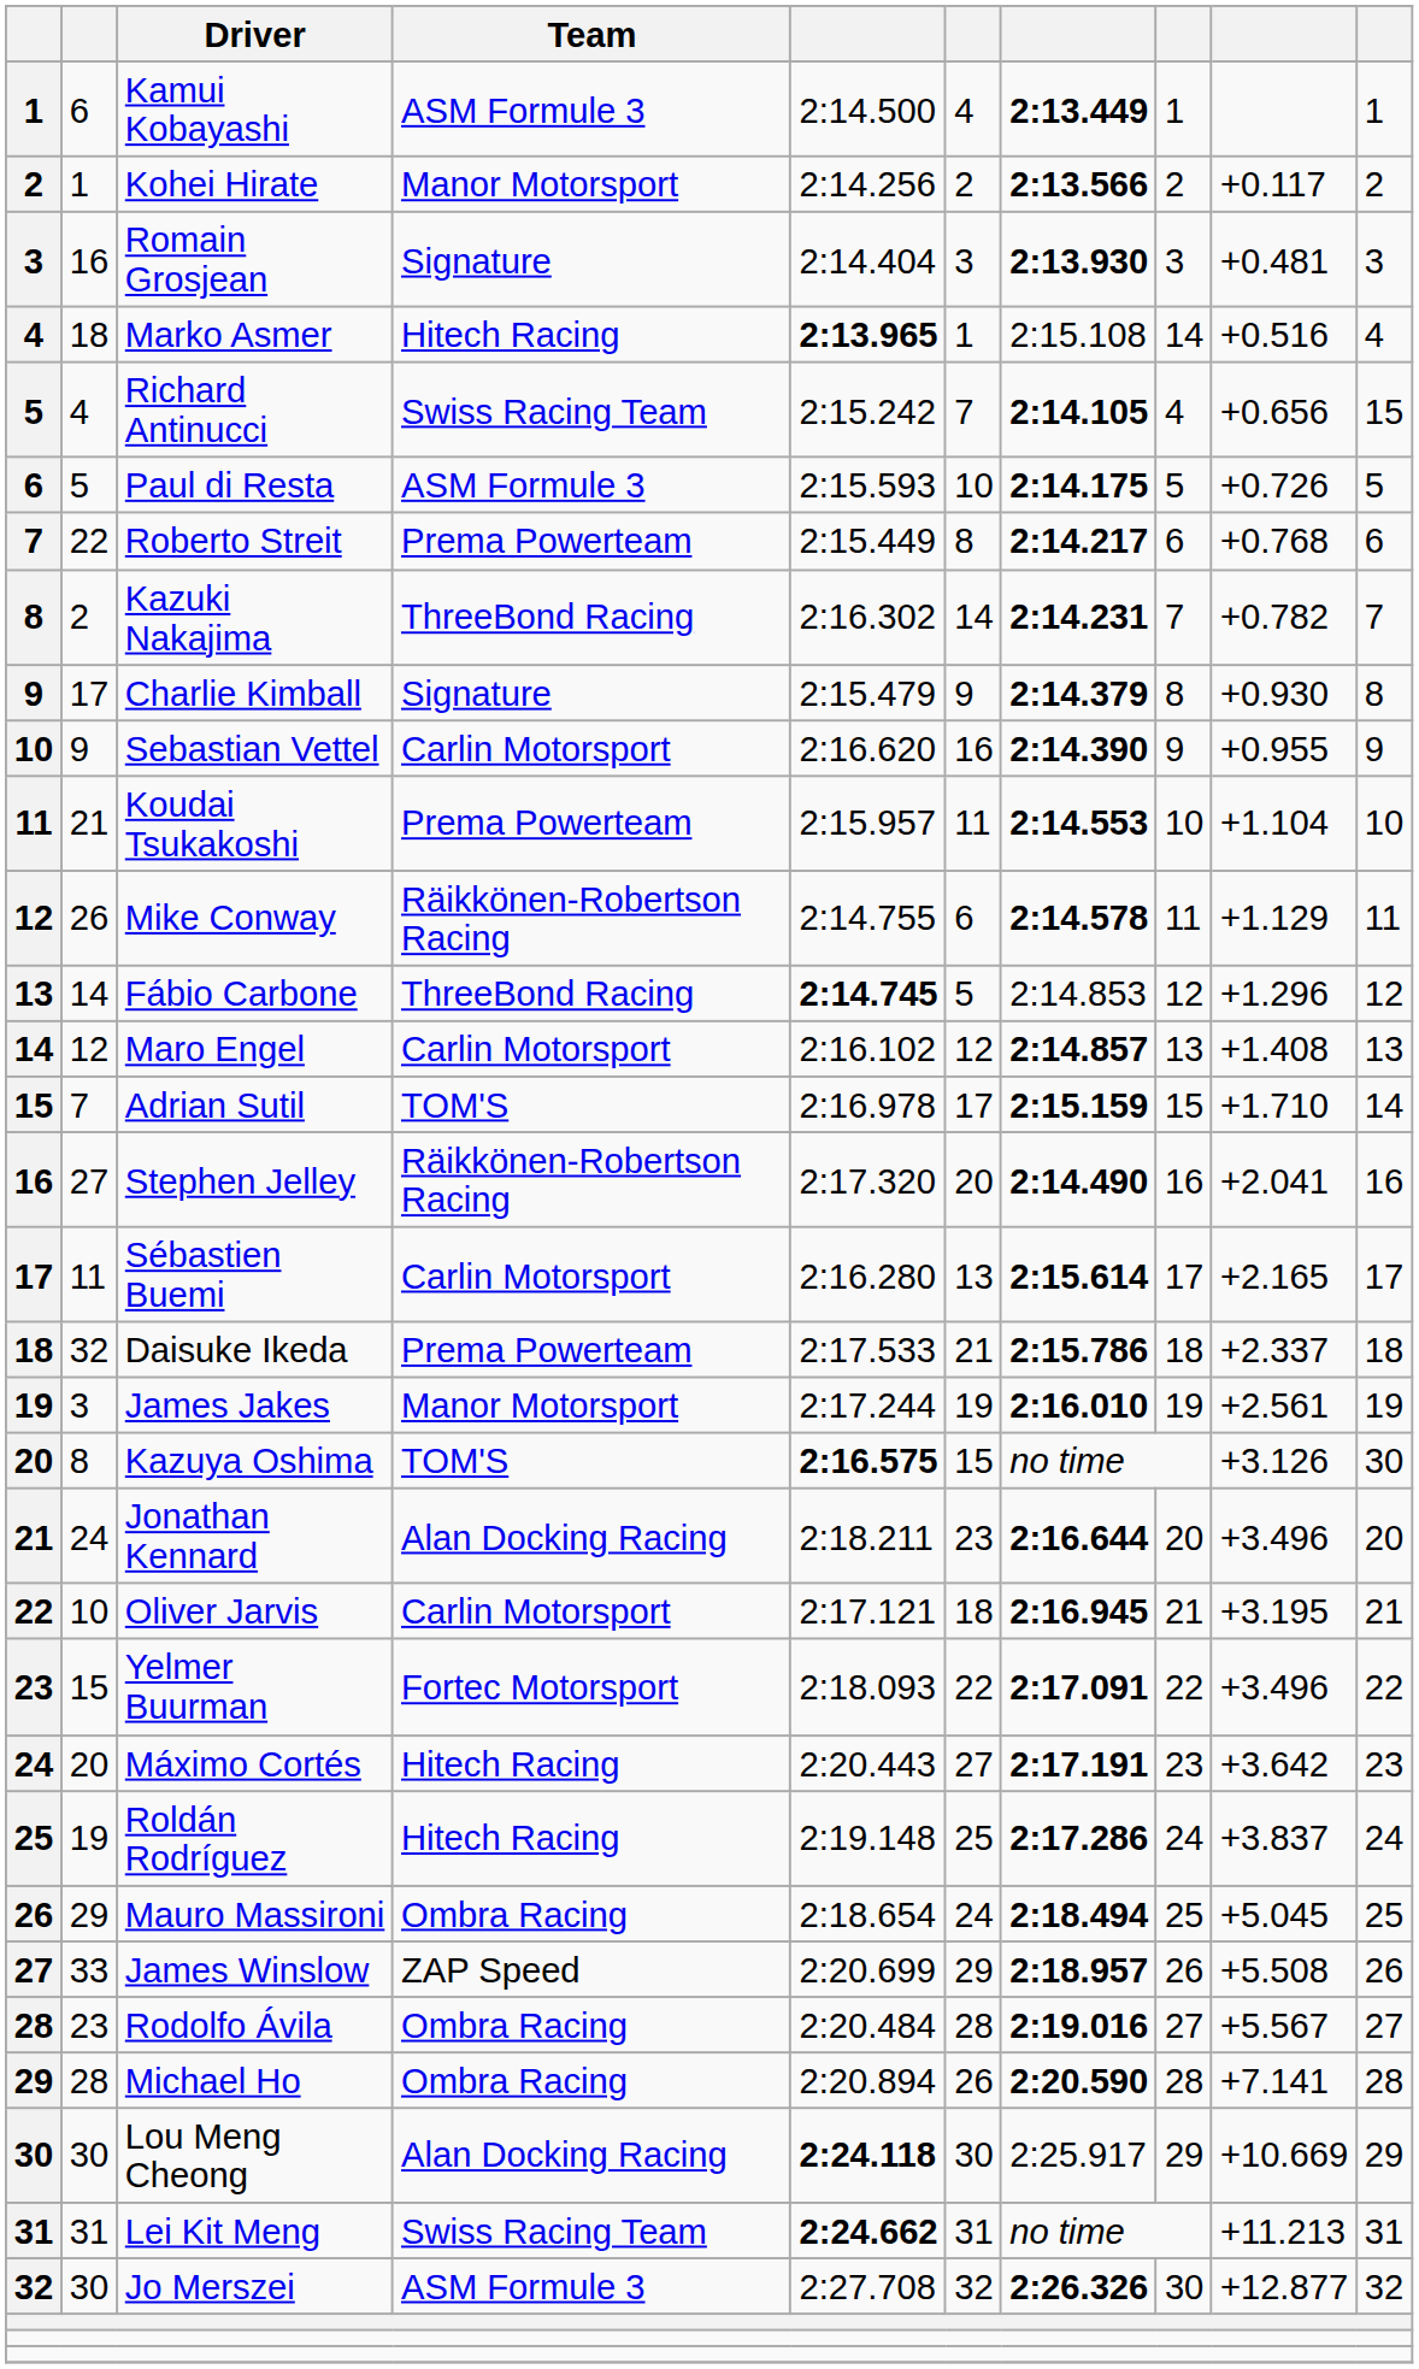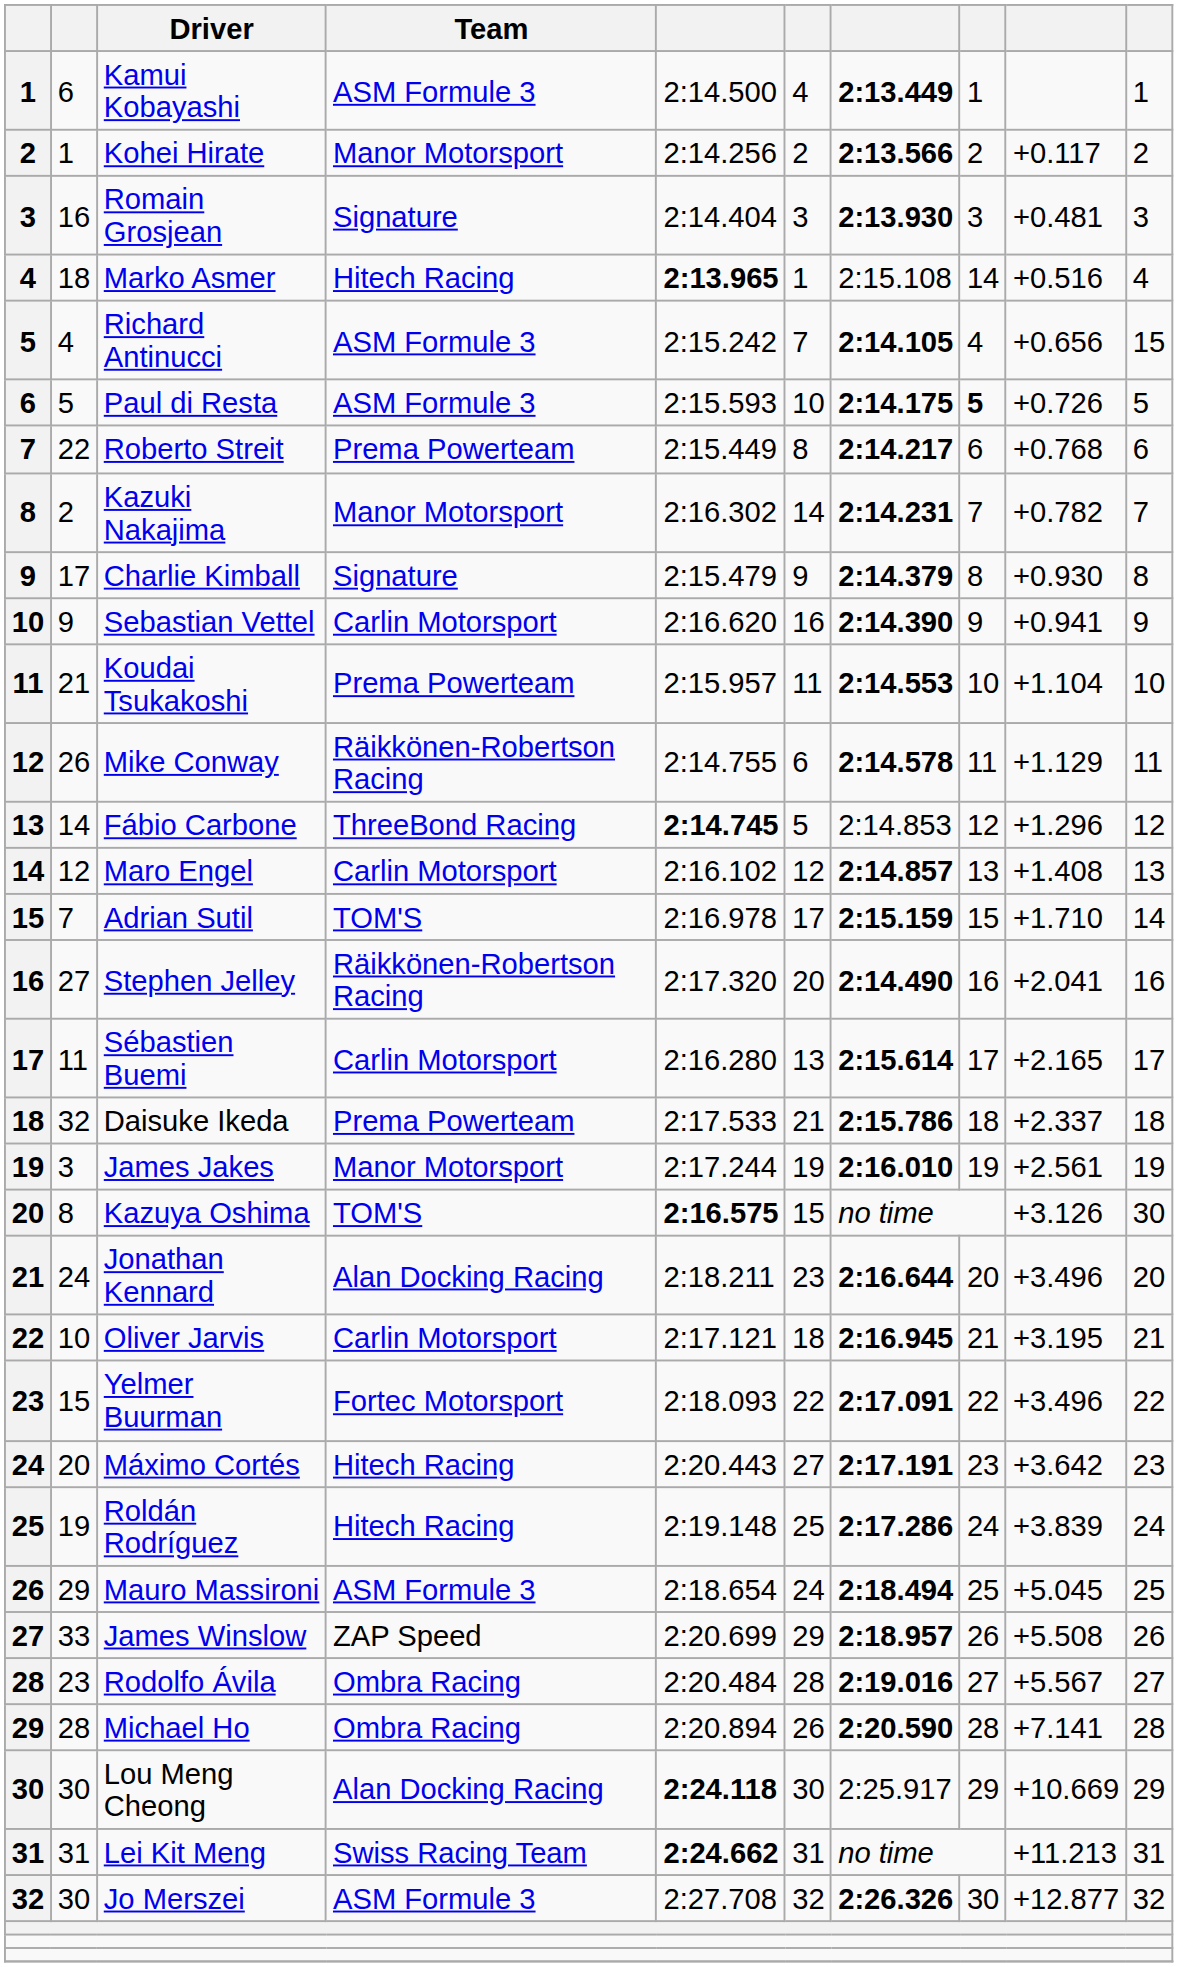 <table class="wikitable" style="font-size: 95%;">
 <tr>
 <th scope="col"></th>
 <th scope="col"></th>
 <th scope="col">Driver</th>
 <th scope="col">Team</th>
 <th scope="col"></th>
 <th scope="col"></th>
 <th scope="col"></th>
 <th scope="col"></th>
 <th scope="col"></th>
 <th scope="col"></th>
 </tr>
 <tr>
 <th scope="row">1</th>
 <td>6</td>
 <td> <a href='#'>Kamui Kobayashi</a></td>
 <td><a href='#'>ASM Formule 3</a></td>
 <td>2:14.500</td>
 <td>4</td>
 <td><strong>2:13.449</strong></td>
 <td>1</td>
 <td></td>
 <td>1</td>
 </tr>
 <tr>
 <th scope="row">2</th>
 <td>1</td>
 <td> <a href='#'>Kohei Hirate</a></td>
 <td><a href='#'>Manor Motorsport</a></td>
 <td>2:14.256</td>
 <td>2</td>
 <td><strong>2:13.566</strong></td>
 <td>2</td>
 <td>+0.117</td>
 <td>2</td>
 </tr>
 <tr>
 <th scope="row">3</th>
 <td>16</td>
 <td> <a href='#'>Romain Grosjean</a></td>
 <td><a href='#'>Signature</a></td>
 <td>2:14.404</td>
 <td>3</td>
 <td><strong>2:13.930</strong></td>
 <td>3</td>
 <td>+0.481</td>
 <td>3</td>
 </tr>
 <tr>
 <th scope="row">4</th>
 <td>18</td>
 <td> <a href='#'>Marko Asmer</a></td>
 <td><a href='#'>Hitech Racing</a></td>
 <td><strong>2:13.965</strong></td>
 <td>1</td>
 <td>2:15.108</td>
 <td>14</td>
 <td>+0.516</td>
 <td>4</td>
 </tr>
 <tr>
 <th scope="row">5</th>
 <td>4</td>
 <td> <a href='#'>Richard Antinucci</a></td>
-<td><a href='#'>Swiss Racing Team</a></td>
+<td><a href='#'>ASM Formule 3</a></td>
 <td>2:15.242</td>
 <td>7</td>
 <td><strong>2:14.105</strong></td>
 <td>4</td>
 <td>+0.656</td>
 <td>15</td>
 </tr>
 <tr>
 <th scope="row">6</th>
 <td>5</td>
 <td> <a href='#'>Paul di Resta</a></td>
 <td><a href='#'>ASM Formule 3</a></td>
 <td>2:15.593</td>
 <td>10</td>
 <td><strong>2:14.175</strong></td>
-<td>5</td>
+<td><strong>5</strong></td>
 <td>+0.726</td>
 <td>5</td>
 </tr>
 <tr>
 <th scope="row">7</th>
 <td>22</td>
 <td> <a href='#'>Roberto Streit</a></td>
 <td><a href='#'>Prema Powerteam</a></td>
 <td>2:15.449</td>
 <td>8</td>
 <td><strong>2:14.217</strong></td>
 <td>6</td>
 <td>+0.768</td>
 <td>6</td>
 </tr>
 <tr>
 <th scope="row">8</th>
 <td>2</td>
 <td> <a href='#'>Kazuki Nakajima</a></td>
-<td><a href='#'>ThreeBond Racing</a></td>
+<td><a href='#'>Manor Motorsport</a></td>
 <td>2:16.302</td>
 <td>14</td>
 <td><strong>2:14.231</strong></td>
 <td>7</td>
 <td>+0.782</td>
 <td>7</td>
 </tr>
 <tr>
 <th scope="row">9</th>
 <td>17</td>
 <td> <a href='#'>Charlie Kimball</a></td>
 <td><a href='#'>Signature</a></td>
 <td>2:15.479</td>
 <td>9</td>
 <td><strong>2:14.379</strong></td>
 <td>8</td>
 <td>+0.930</td>
 <td>8</td>
 </tr>
 <tr>
 <th scope="row">10</th>
 <td>9</td>
 <td> <a href='#'>Sebastian Vettel</a></td>
 <td><a href='#'>Carlin Motorsport</a></td>
 <td>2:16.620</td>
 <td>16</td>
 <td><strong>2:14.390</strong></td>
 <td>9</td>
-<td>+0.955</td>
+<td>+0.941</td>
 <td>9</td>
 </tr>
 <tr>
 <th scope="row">11</th>
 <td>21</td>
 <td> <a href='#'>Koudai Tsukakoshi</a></td>
 <td><a href='#'>Prema Powerteam</a></td>
 <td>2:15.957</td>
 <td>11</td>
 <td><strong>2:14.553</strong></td>
 <td>10</td>
 <td>+1.104</td>
 <td>10</td>
 </tr>
 <tr>
 <th scope="row">12</th>
 <td>26</td>
 <td> <a href='#'>Mike Conway</a></td>
 <td><a href='#'>Räikkönen-Robertson Racing</a></td>
 <td>2:14.755</td>
 <td>6</td>
 <td><strong>2:14.578</strong></td>
 <td>11</td>
 <td>+1.129</td>
 <td>11</td>
 </tr>
 <tr>
 <th scope="row">13</th>
 <td>14</td>
 <td> <a href='#'>Fábio Carbone</a></td>
 <td><a href='#'>ThreeBond Racing</a></td>
 <td><strong>2:14.745</strong></td>
 <td>5</td>
 <td>2:14.853</td>
 <td>12</td>
 <td>+1.296</td>
 <td>12</td>
 </tr>
 <tr>
 <th scope="row">14</th>
 <td>12</td>
 <td> <a href='#'>Maro Engel</a></td>
 <td><a href='#'>Carlin Motorsport</a></td>
 <td>2:16.102</td>
 <td>12</td>
 <td><strong>2:14.857</strong></td>
 <td>13</td>
 <td>+1.408</td>
 <td>13</td>
 </tr>
 <tr>
 <th scope="row">15</th>
 <td>7</td>
 <td> <a href='#'>Adrian Sutil</a></td>
 <td><a href='#'>TOM'S</a></td>
 <td>2:16.978</td>
 <td>17</td>
 <td><strong>2:15.159</strong></td>
 <td>15</td>
 <td>+1.710</td>
 <td>14</td>
 </tr>
 <tr>
 <th scope="row">16</th>
 <td>27</td>
 <td> <a href='#'>Stephen Jelley</a></td>
 <td><a href='#'>Räikkönen-Robertson Racing</a></td>
 <td>2:17.320</td>
 <td>20</td>
 <td><strong>2:14.490</strong></td>
 <td>16</td>
 <td>+2.041</td>
 <td>16</td>
 </tr>
 <tr>
 <th scope="row">17</th>
 <td>11</td>
 <td> <a href='#'>Sébastien Buemi</a></td>
 <td><a href='#'>Carlin Motorsport</a></td>
 <td>2:16.280</td>
 <td>13</td>
 <td><strong>2:15.614</strong></td>
 <td>17</td>
 <td>+2.165</td>
 <td>17</td>
 </tr>
 <tr>
 <th scope="row">18</th>
 <td>32</td>
 <td> Daisuke Ikeda</td>
 <td><a href='#'>Prema Powerteam</a></td>
 <td>2:17.533</td>
 <td>21</td>
 <td><strong>2:15.786</strong></td>
 <td>18</td>
 <td>+2.337</td>
 <td>18</td>
 </tr>
 <tr>
 <th scope="row">19</th>
 <td>3</td>
 <td> <a href='#'>James Jakes</a></td>
 <td><a href='#'>Manor Motorsport</a></td>
 <td>2:17.244</td>
 <td>19</td>
 <td><strong>2:16.010</strong></td>
 <td>19</td>
 <td>+2.561</td>
 <td>19</td>
 </tr>
 <tr>
 <th scope="row">20</th>
 <td>8</td>
 <td> <a href='#'>Kazuya Oshima</a></td>
 <td><a href='#'>TOM'S</a></td>
 <td><strong>2:16.575</strong></td>
 <td>15</td>
 <td colspan="2"><em>no time</em></td>
 <td>+3.126</td>
 <td>30</td>
 </tr>
 <tr>
 <th scope="row">21</th>
 <td>24</td>
 <td> <a href='#'>Jonathan Kennard</a></td>
 <td><a href='#'>Alan Docking Racing</a></td>
 <td>2:18.211</td>
 <td>23</td>
 <td><strong>2:16.644</strong></td>
 <td>20</td>
 <td>+3.496</td>
 <td>20</td>
 </tr>
 <tr>
 <th scope="row">22</th>
 <td>10</td>
 <td> <a href='#'>Oliver Jarvis</a></td>
 <td><a href='#'>Carlin Motorsport</a></td>
 <td>2:17.121</td>
 <td>18</td>
 <td><strong>2:16.945</strong></td>
 <td>21</td>
 <td>+3.195</td>
 <td>21</td>
 </tr>
 <tr>
 <th scope="row">23</th>
 <td>15</td>
 <td> <a href='#'>Yelmer Buurman</a></td>
 <td><a href='#'>Fortec Motorsport</a></td>
 <td>2:18.093</td>
 <td>22</td>
 <td><strong>2:17.091</strong></td>
 <td>22</td>
 <td>+3.496</td>
 <td>22</td>
 </tr>
 <tr>
 <th scope="row">24</th>
 <td>20</td>
 <td> <a href='#'>Máximo Cortés</a></td>
 <td><a href='#'>Hitech Racing</a></td>
 <td>2:20.443</td>
 <td>27</td>
 <td><strong>2:17.191</strong></td>
 <td>23</td>
 <td>+3.642</td>
 <td>23</td>
 </tr>
 <tr>
 <th scope="row">25</th>
 <td>19</td>
 <td> <a href='#'>Roldán Rodríguez</a></td>
 <td><a href='#'>Hitech Racing</a></td>
 <td>2:19.148</td>
 <td>25</td>
 <td><strong>2:17.286</strong></td>
 <td>24</td>
-<td>+3.837</td>
+<td>+3.839</td>
 <td>24</td>
 </tr>
 <tr>
 <th scope="row">26</th>
 <td>29</td>
 <td> <a href='#'>Mauro Massironi</a></td>
-<td><a href='#'>Ombra Racing</a></td>
+<td><a href='#'>ASM Formule 3</a></td>
 <td>2:18.654</td>
 <td>24</td>
 <td><strong>2:18.494</strong></td>
 <td>25</td>
 <td>+5.045</td>
 <td>25</td>
 </tr>
 <tr>
 <th scope="row">27</th>
 <td>33</td>
 <td> <a href='#'>James Winslow</a></td>
 <td>ZAP Speed</td>
 <td>2:20.699</td>
 <td>29</td>
 <td><strong>2:18.957</strong></td>
 <td>26</td>
 <td>+5.508</td>
 <td>26</td>
 </tr>
 <tr>
 <th scope="row">28</th>
 <td>23</td>
 <td> <a href='#'>Rodolfo Ávila</a></td>
 <td><a href='#'>Ombra Racing</a></td>
 <td>2:20.484</td>
 <td>28</td>
 <td><strong>2:19.016</strong></td>
 <td>27</td>
 <td>+5.567</td>
 <td>27</td>
 </tr>
 <tr>
 <th scope="row">29</th>
 <td>28</td>
 <td> <a href='#'>Michael Ho</a></td>
 <td><a href='#'>Ombra Racing</a></td>
 <td>2:20.894</td>
 <td>26</td>
 <td><strong>2:20.590</strong></td>
 <td>28</td>
 <td>+7.141</td>
 <td>28</td>
 </tr>
 <tr>
 <th scope="row">30</th>
 <td>30</td>
 <td> Lou Meng Cheong</td>
 <td><a href='#'>Alan Docking Racing</a></td>
 <td><strong>2:24.118</strong></td>
 <td>30</td>
 <td>2:25.917</td>
 <td>29</td>
 <td>+10.669</td>
 <td>29</td>
 </tr>
 <tr>
 <th scope="row">31</th>
 <td>31</td>
 <td> <a href='#'>Lei Kit Meng</a></td>
 <td><a href='#'>Swiss Racing Team</a></td>
 <td><strong>2:24.662</strong></td>
 <td>31</td>
 <td colspan="2"><em>no time</em></td>
 <td>+11.213</td>
 <td>31</td>
 </tr>
 <tr>
 <th scope="row">32</th>
 <td>30</td>
 <td> <a href='#'>Jo Merszei</a></td>
 <td><a href='#'>ASM Formule 3</a></td>
 <td>2:27.708</td>
 <td>32</td>
 <td><strong>2:26.326</strong></td>
 <td>30</td>
 <td>+12.877</td>
 <td>32</td>
 </tr>
 <tr>
 <th colspan="10"></th>
 </tr>
 <tr>
 <td colspan="10"></td>
 </tr>
 <tr>
 <td colspan="10"></td>
 </tr>
 <tr>
 </tr>
 </table>
